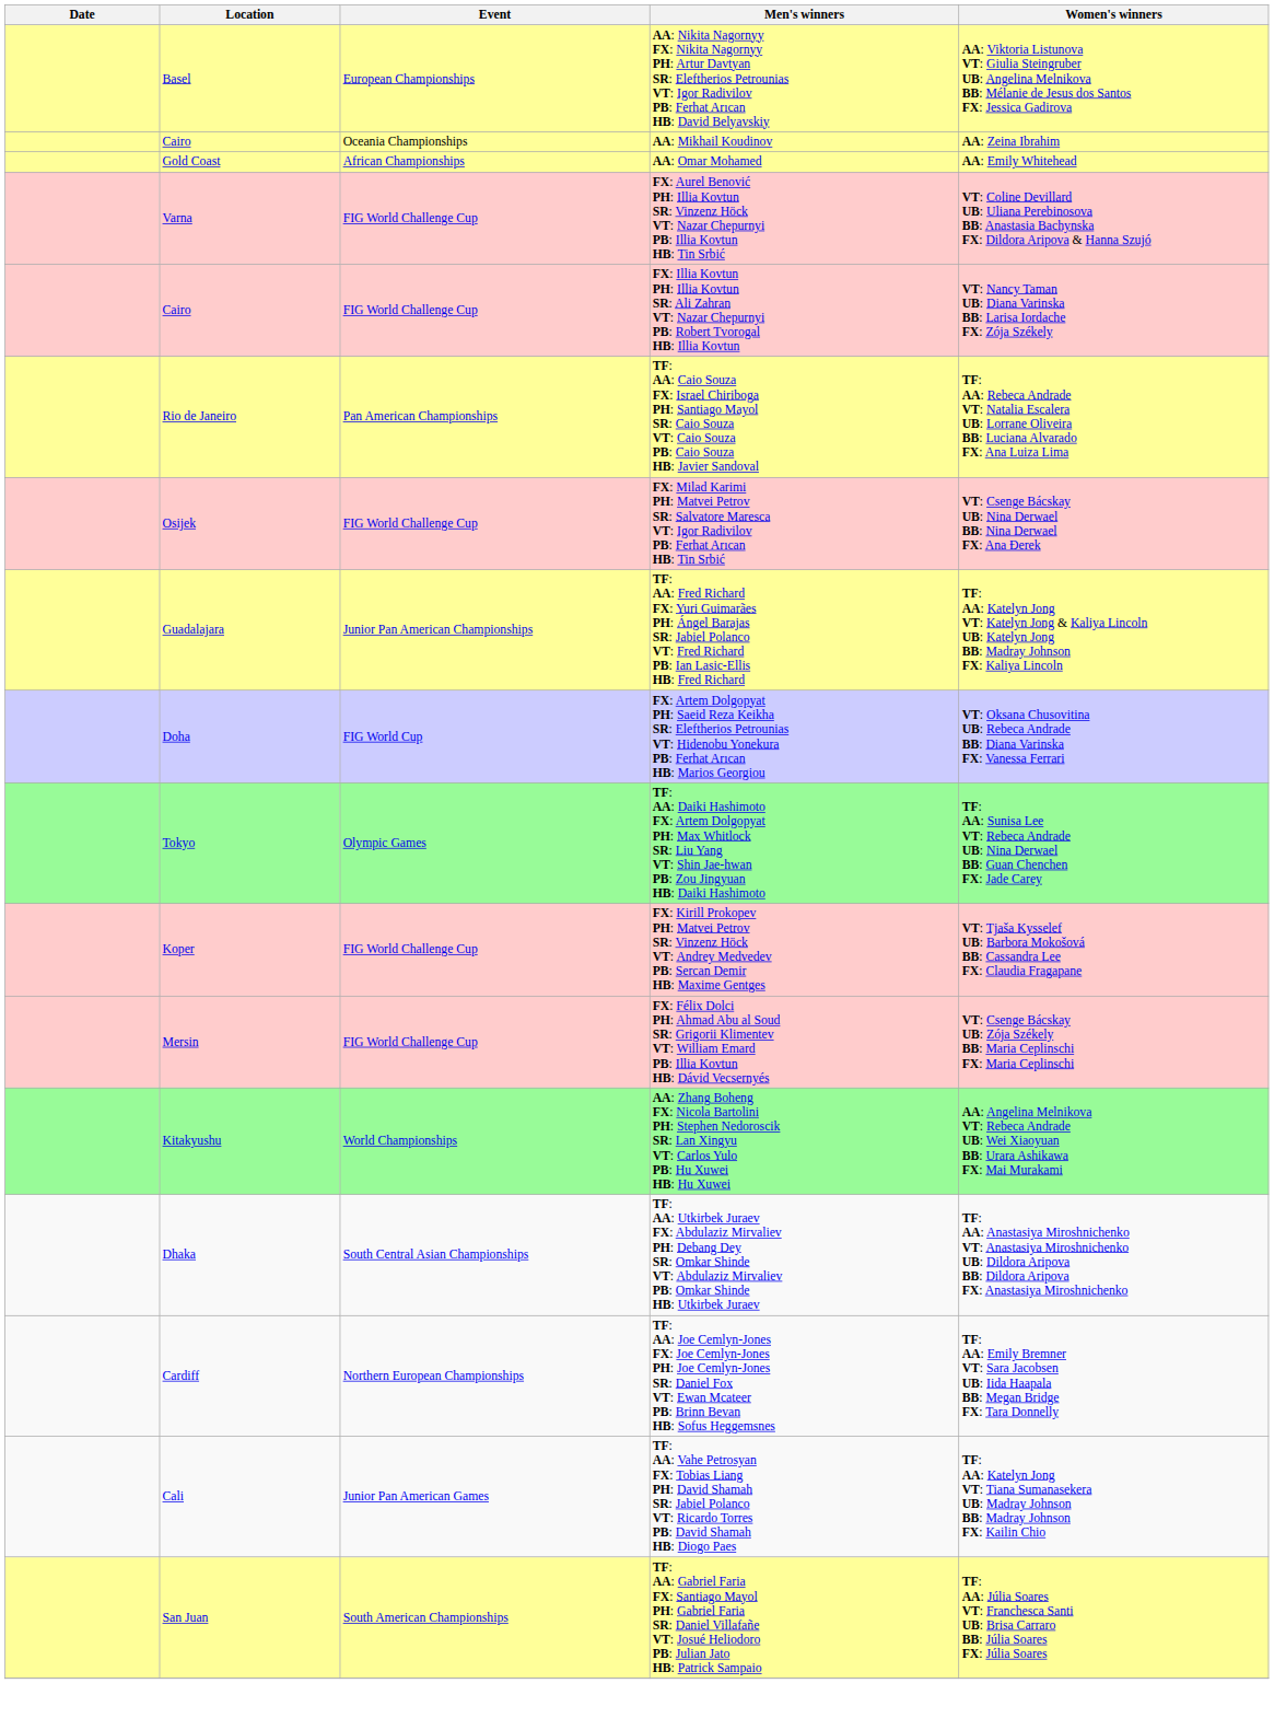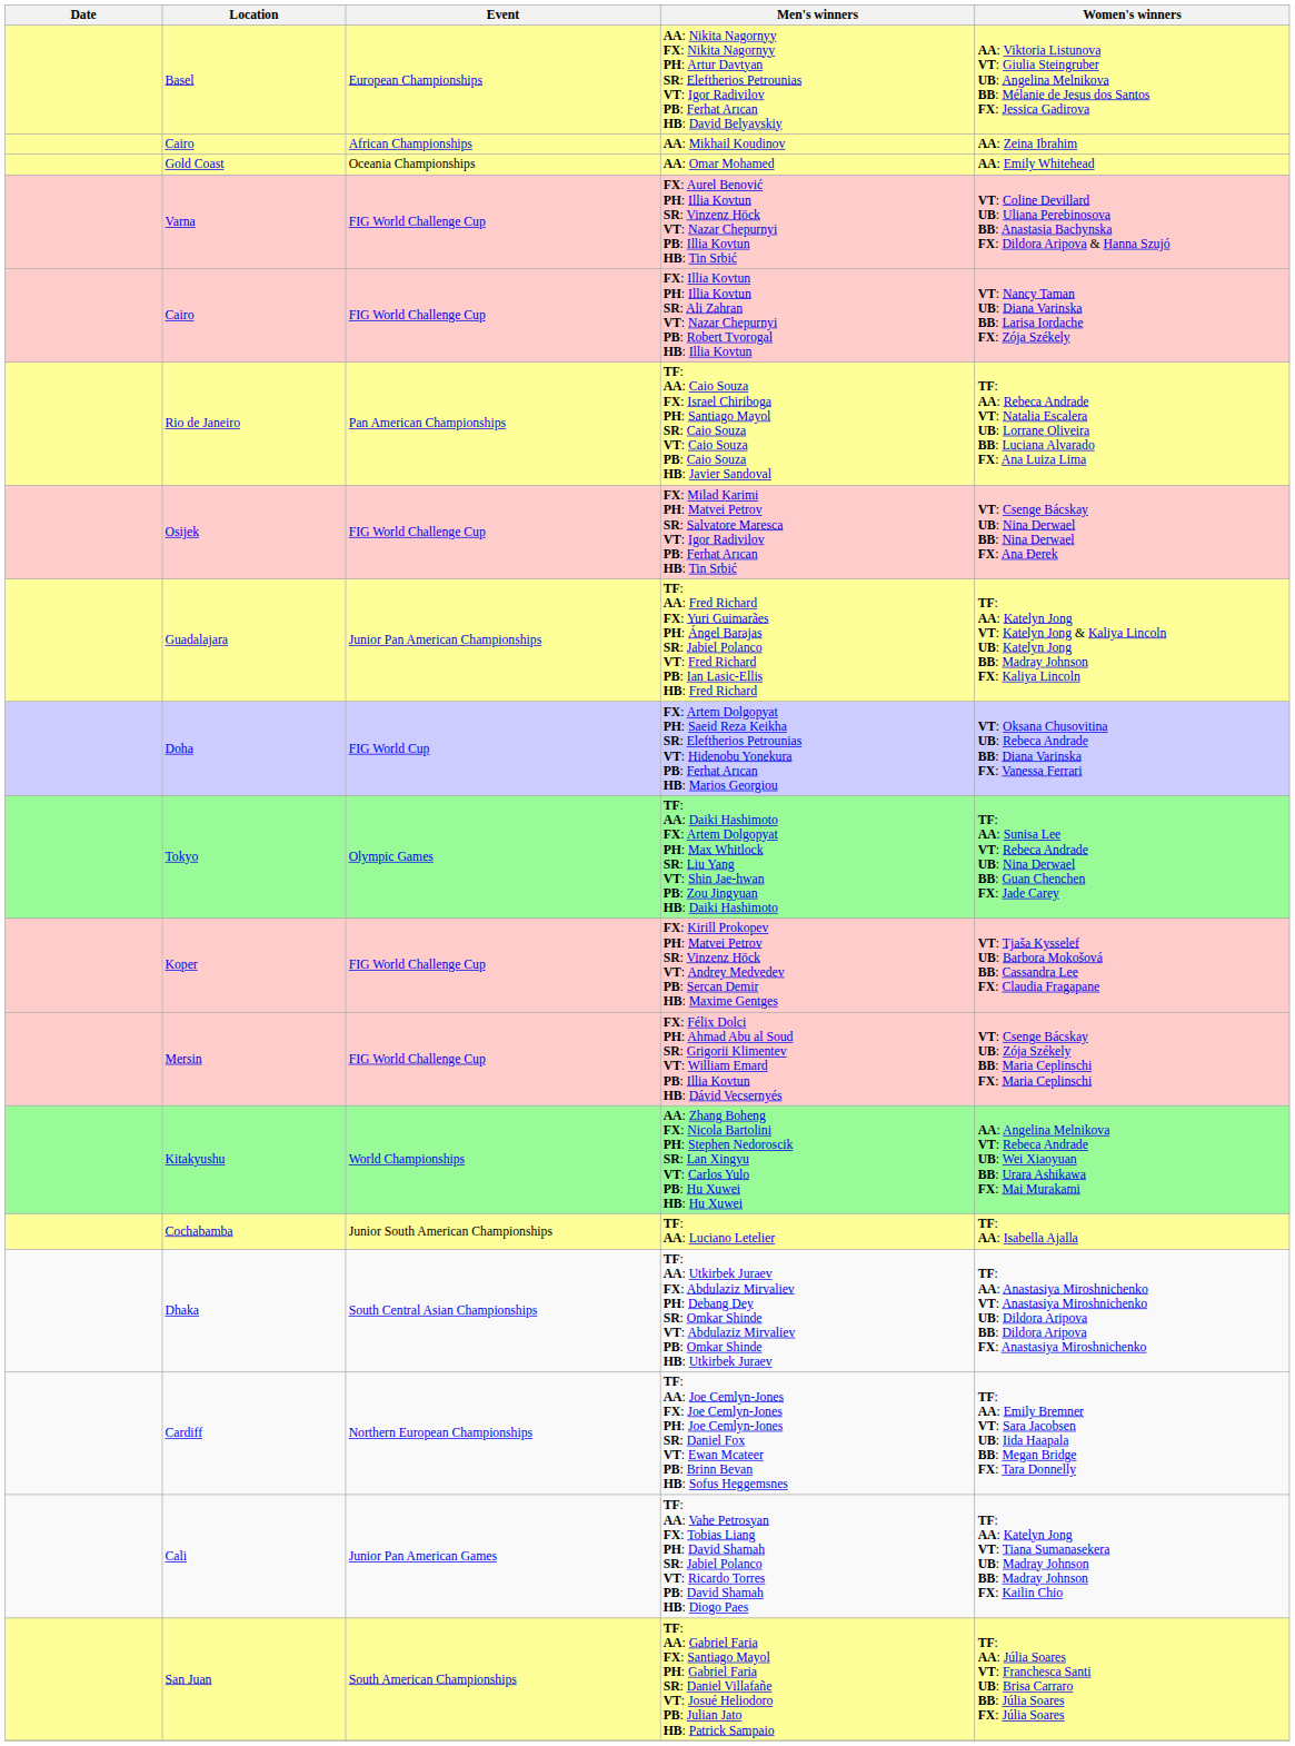 <table class="wikitable sortable" style="width:100%;">
 <tr>
 <th style="text-align:center; width:12%;">Date</th>
 <th style="text-align:center; width:14%;">Location</th>
 <th style="text-align:center; width:24%;">Event</th>
 <th style="text-align:center; width:24%;">Men's winners</th>
 <th style="text-align:center; width:24%;">Women's winners</th>
 </tr>
 <tr bgcolor="FFFF99">
 <td></td>
 <td> <a href='#'>Basel</a></td>
 <td><a href='#'>European Championships</a></td>
 <td><strong>AA</strong>:  <a href='#'>Nikita Nagornyy</a> <br><strong>FX</strong>:  <a href='#'>Nikita Nagornyy</a> <br><strong>PH</strong>:  <a href='#'>Artur Davtyan</a> <br><strong>SR</strong>:  <a href='#'>Eleftherios Petrounias</a> <br> <strong>VT</strong>:  <a href='#'>Igor Radivilov</a> <br><strong>PB</strong>:  <a href='#'>Ferhat Arıcan</a> <br><strong>HB</strong>:  <a href='#'>David Belyavskiy</a></td>
 <td><strong>AA</strong>:  <a href='#'>Viktoria Listunova</a> <br><strong>VT</strong>:  <a href='#'>Giulia Steingruber</a> <br><strong>UB</strong>:  <a href='#'>Angelina Melnikova</a> <br> <strong>BB</strong>:  <a href='#'>Mélanie de Jesus dos Santos</a> <br><strong>FX</strong>:  <a href='#'>Jessica Gadirova</a></td>
 </tr>
 <tr bgcolor="FFFF99">
 <td></td>
 <td> <a href='#'>Cairo</a></td>
-<td>Oceania Championships</td>
+<td><a href='#'>African Championships</a></td>
 <td><strong>AA</strong>:  <a href='#'>Mikhail Koudinov</a></td>
 <td><strong>AA</strong>:  <a href='#'>Zeina Ibrahim</a></td>
 </tr>
 <tr bgcolor="FFFF99">
 <td></td>
 <td> <a href='#'>Gold Coast</a></td>
-<td><a href='#'>African Championships</a></td>
+<td>Oceania Championships</td>
 <td><strong>AA</strong>:  <a href='#'>Omar Mohamed</a></td>
 <td><strong>AA</strong>:  <a href='#'>Emily Whitehead</a></td>
 </tr>
 <tr bgcolor="FFCCCC">
 <td></td>
 <td> <a href='#'>Varna</a></td>
 <td><a href='#'>FIG World Challenge Cup</a></td>
 <td><strong>FX</strong>:  <a href='#'>Aurel Benović</a><br><strong>PH</strong>:  <a href='#'>Illia Kovtun</a><br><strong>SR</strong>:  <a href='#'>Vinzenz Höck</a><br><strong>VT</strong>:  <a href='#'>Nazar Chepurnyi</a><br><strong>PB</strong>:  <a href='#'>Illia Kovtun</a><br><strong>HB</strong>:  <a href='#'>Tin Srbić</a></td>
 <td><strong>VT</strong>:  <a href='#'>Coline Devillard</a><br><strong>UB</strong>:  <a href='#'>Uliana Perebinosova</a><br><strong>BB</strong>:  <a href='#'>Anastasia Bachynska</a><br><strong>FX</strong>:  <a href='#'>Dildora Aripova</a> &  <a href='#'>Hanna Szujó</a></td>
 </tr>
 <tr bgcolor="FFCCCC">
 <td></td>
 <td> <a href='#'>Cairo</a></td>
 <td><a href='#'>FIG World Challenge Cup</a></td>
 <td><strong>FX</strong>:  <a href='#'>Illia Kovtun</a> <br><strong>PH</strong>:  <a href='#'>Illia Kovtun</a> <br><strong>SR</strong>:  <a href='#'>Ali Zahran</a> <br> <strong>VT</strong>:  <a href='#'>Nazar Chepurnyi</a> <br><strong>PB</strong>:  <a href='#'>Robert Tvorogal</a> <br><strong>HB</strong>:  <a href='#'>Illia Kovtun</a></td>
 <td><strong>VT</strong>:  <a href='#'>Nancy Taman</a><br><strong>UB</strong>:  <a href='#'>Diana Varinska</a><br><strong>BB</strong>:  <a href='#'>Larisa Iordache</a><br><strong>FX</strong>:  <a href='#'>Zója Székely</a></td>
 </tr>
 <tr bgcolor="FFFF99">
 <td></td>
 <td> <a href='#'>Rio de Janeiro</a></td>
 <td><a href='#'>Pan American Championships</a></td>
 <td><strong>TF</strong>: <br><strong>AA</strong>:  <a href='#'>Caio Souza</a><br><strong>FX</strong>:  <a href='#'>Israel Chiriboga</a> <br><strong>PH</strong>:  <a href='#'>Santiago Mayol</a> <br><strong>SR</strong>:  <a href='#'>Caio Souza</a><br> <strong>VT</strong>:  <a href='#'>Caio Souza</a> <br><strong>PB</strong>:  <a href='#'>Caio Souza</a> <br><strong>HB</strong>:  <a href='#'>Javier Sandoval</a></td>
 <td><strong>TF</strong>: <br><strong>AA</strong>:  <a href='#'>Rebeca Andrade</a><br><strong>VT</strong>:  <a href='#'>Natalia Escalera</a><br><strong>UB</strong>:  <a href='#'>Lorrane Oliveira</a><br><strong>BB</strong>:  <a href='#'>Luciana Alvarado</a><br><strong>FX</strong>:  <a href='#'>Ana Luiza Lima</a></td>
 </tr>
 <tr bgcolor="FFCCCC">
 <td></td>
 <td> <a href='#'>Osijek</a></td>
 <td><a href='#'>FIG World Challenge Cup</a></td>
 <td><strong>FX</strong>:  <a href='#'>Milad Karimi</a> <br><strong>PH</strong>:  <a href='#'>Matvei Petrov</a> <br><strong>SR</strong>:  <a href='#'>Salvatore Maresca</a> <br> <strong>VT</strong>:  <a href='#'>Igor Radivilov</a> <br><strong>PB</strong>:  <a href='#'>Ferhat Arıcan</a> <br><strong>HB</strong>:  <a href='#'>Tin Srbić</a></td>
 <td><strong>VT</strong>:  <a href='#'>Csenge Bácskay</a><br><strong>UB</strong>:  <a href='#'>Nina Derwael</a><br><strong>BB</strong>:  <a href='#'>Nina Derwael</a><br><strong>FX</strong>:  <a href='#'>Ana Đerek</a></td>
 </tr>
 <tr bgcolor="FFFF99">
 <td></td>
 <td> <a href='#'>Guadalajara</a></td>
 <td><a href='#'>Junior Pan American Championships</a></td>
 <td><strong>TF</strong>: <br><strong>AA</strong>:  <a href='#'>Fred Richard</a><br> <strong>FX</strong>:  <a href='#'>Yuri Guimarães</a> <br><strong>PH</strong>:  <a href='#'>Ángel Barajas</a> <br><strong>SR</strong>:  <a href='#'>Jabiel Polanco</a> <br> <strong>VT</strong>:  <a href='#'>Fred Richard</a> <br><strong>PB</strong>:  <a href='#'>Ian Lasic-Ellis</a> <br><strong>HB</strong>:  <a href='#'>Fred Richard</a></td>
 <td><strong>TF</strong>: <br><strong>AA</strong>:  <a href='#'>Katelyn Jong</a><br><strong>VT</strong>:  <a href='#'>Katelyn Jong</a> &  <a href='#'>Kaliya Lincoln</a><br><strong>UB</strong>:  <a href='#'>Katelyn Jong</a><br><strong>BB</strong>:  <a href='#'>Madray Johnson</a><br><strong>FX</strong>:  <a href='#'>Kaliya Lincoln</a></td>
 </tr>
 <tr bgcolor="#CCCCFF">
 <td><br></td>
 <td> <a href='#'>Doha</a></td>
 <td><a href='#'>FIG World Cup</a></td>
 <td><strong>FX</strong>:  <a href='#'>Artem Dolgopyat</a><br><strong>PH</strong>:  <a href='#'>Saeid Reza Keikha</a><br><strong>SR</strong>:  <a href='#'>Eleftherios Petrounias</a><br> <strong>VT</strong>:  <a href='#'>Hidenobu Yonekura</a> <br><strong>PB</strong>:  <a href='#'>Ferhat Arıcan</a> <br><strong>HB</strong>:  <a href='#'>Marios Georgiou</a></td>
 <td><strong>VT</strong>:  <a href='#'>Oksana Chusovitina</a><br><strong>UB</strong>:  <a href='#'>Rebeca Andrade</a><br><strong>BB</strong>:  <a href='#'>Diana Varinska</a><br><strong>FX</strong>:  <a href='#'>Vanessa Ferrari</a></td>
 </tr>
 <tr bgcolor="98FB98">
 <td></td>
 <td> <a href='#'>Tokyo</a></td>
 <td><a href='#'>Olympic Games</a></td>
 <td><strong>TF</strong>: <br><strong>AA</strong>:  <a href='#'>Daiki Hashimoto</a><br><strong>FX</strong>:  <a href='#'>Artem Dolgopyat</a><br><strong>PH</strong>:  <a href='#'>Max Whitlock</a> <br><strong>SR</strong>:  <a href='#'>Liu Yang</a><br><strong>VT</strong>:  <a href='#'>Shin Jae-hwan</a><br><strong>PB</strong>:  <a href='#'>Zou Jingyuan</a><br><strong>HB</strong>:  <a href='#'>Daiki Hashimoto</a></td>
 <td><strong>TF</strong>: <br><strong>AA</strong>: <a href='#'>Sunisa Lee</a><br><strong>VT</strong>: <a href='#'>Rebeca Andrade</a><br><strong>UB</strong>: <a href='#'>Nina Derwael</a><br><strong>BB</strong>:  <a href='#'>Guan Chenchen</a><br><strong>FX</strong>:  <a href='#'>Jade Carey</a></td>
 </tr>
 <tr bgcolor="FFCCCC">
 <td></td>
 <td> <a href='#'>Koper</a></td>
 <td><a href='#'>FIG World Challenge Cup</a></td>
 <td><strong>FX</strong>:  <a href='#'>Kirill Prokopev</a><br><strong>PH</strong>:  <a href='#'>Matvei Petrov</a><br><strong>SR</strong>:  <a href='#'>Vinzenz Höck</a><br><strong>VT</strong>:  <a href='#'>Andrey Medvedev</a><br><strong>PB</strong>:  <a href='#'>Sercan Demir</a><br><strong>HB</strong>:  <a href='#'>Maxime Gentges</a></td>
 <td><strong>VT</strong>:  <a href='#'>Tjaša Kysselef</a><br><strong>UB</strong>:  <a href='#'>Barbora Mokošová</a><br><strong>BB</strong>:  <a href='#'>Cassandra Lee</a><br><strong>FX</strong>:  <a href='#'>Claudia Fragapane</a></td>
 </tr>
 <tr bgcolor="FFCCCC">
 <td></td>
 <td> <a href='#'>Mersin</a></td>
 <td><a href='#'>FIG World Challenge Cup</a></td>
 <td><strong>FX</strong>:  <a href='#'>Félix Dolci</a><br><strong>PH</strong>:  <a href='#'>Ahmad Abu al Soud</a><br><strong>SR</strong>:  <a href='#'>Grigorii Klimentev</a><br><strong>VT</strong>:  <a href='#'>William Emard</a><br><strong>PB</strong>:  <a href='#'>Illia Kovtun</a><br><strong>HB</strong>:  <a href='#'>Dávid Vecsernyés</a></td>
 <td><strong>VT</strong>:  <a href='#'>Csenge Bácskay</a><br><strong>UB</strong>:  <a href='#'>Zója Székely</a><br><strong>BB</strong>:  <a href='#'>Maria Ceplinschi</a><br><strong>FX</strong>:  <a href='#'>Maria Ceplinschi</a></td>
 </tr>
 <tr bgcolor="98FB98">
 <td></td>
 <td> <a href='#'>Kitakyushu</a></td>
 <td><a href='#'>World Championships</a></td>
 <td><strong>AA</strong>:  <a href='#'>Zhang Boheng</a><br><strong>FX</strong>:  <a href='#'>Nicola Bartolini</a><br><strong>PH</strong>:  <a href='#'>Stephen Nedoroscik</a><br><strong>SR</strong>:  <a href='#'>Lan Xingyu</a><br><strong>VT</strong>:  <a href='#'>Carlos Yulo</a><br><strong>PB</strong>:  <a href='#'>Hu Xuwei</a><br><strong>HB</strong>:  <a href='#'>Hu Xuwei</a></td>
 <td><strong>AA</strong>:  <a href='#'>Angelina Melnikova</a><br><strong>VT</strong>:  <a href='#'>Rebeca Andrade</a><br><strong>UB</strong>:  <a href='#'>Wei Xiaoyuan</a><br><strong>BB</strong>:  <a href='#'>Urara Ashikawa</a><br><strong>FX</strong>:  <a href='#'>Mai Murakami</a></td>
 </tr>
+<tr bgcolor="FFFF99">
+<td></td>
+<td> <a href='#'>Cochabamba</a></td>
+<td>Junior South American Championships</td>
+<td><strong>TF</strong>: <br><strong>AA</strong>:  <a href='#'>Luciano Letelier</a></td>
+<td><strong>TF</strong>: <br><strong>AA</strong>:  <a href='#'>Isabella Ajalla</a></td>
+</tr>
 <tr>
 <td></td>
 <td> <a href='#'>Dhaka</a></td>
 <td><a href='#'>South Central Asian Championships</a></td>
 <td><strong>TF</strong>: <br><strong>AA</strong>:  <a href='#'>Utkirbek Juraev</a><br><strong>FX</strong>:  <a href='#'>Abdulaziz Mirvaliev</a> <br><strong>PH</strong>:  <a href='#'>Debang Dey</a> <br><strong>SR</strong>:  <a href='#'>Omkar Shinde</a><br> <strong>VT</strong>:  <a href='#'>Abdulaziz Mirvaliev</a> <br><strong>PB</strong>:  <a href='#'>Omkar Shinde</a> <br><strong>HB</strong>:  <a href='#'>Utkirbek Juraev</a></td>
 <td><strong>TF</strong>: <br><strong>AA</strong>:  <a href='#'>Anastasiya Miroshnichenko</a><br><strong>VT</strong>:  <a href='#'>Anastasiya Miroshnichenko</a><br><strong>UB</strong>:  <a href='#'>Dildora Aripova</a><br><strong>BB</strong>:  <a href='#'>Dildora Aripova</a><br><strong>FX</strong>:  <a href='#'>Anastasiya Miroshnichenko</a></td>
 </tr>
 <tr>
 <td></td>
 <td> <a href='#'>Cardiff</a></td>
 <td><a href='#'>Northern European Championships</a></td>
 <td><strong>TF</strong>: <br><strong>AA</strong>:  <a href='#'>Joe Cemlyn-Jones</a><br><strong>FX</strong>:  <a href='#'>Joe Cemlyn-Jones</a> <br><strong>PH</strong>:  <a href='#'>Joe Cemlyn-Jones</a> <br><strong>SR</strong>:  <a href='#'>Daniel Fox</a><br> <strong>VT</strong>:  <a href='#'>Ewan Mcateer</a> <br><strong>PB</strong>:  <a href='#'>Brinn Bevan</a> <br><strong>HB</strong>:  <a href='#'>Sofus Heggemsnes</a></td>
 <td><strong>TF</strong>: <br><strong>AA</strong>:  <a href='#'>Emily Bremner</a><br><strong>VT</strong>:  <a href='#'>Sara Jacobsen</a><br><strong>UB</strong>:  <a href='#'>Iida Haapala</a><br><strong>BB</strong>:  <a href='#'>Megan Bridge</a><br><strong>FX</strong>:  <a href='#'>Tara Donnelly</a></td>
 </tr>
 <tr>
 <td></td>
 <td> <a href='#'>Cali</a></td>
 <td><a href='#'>Junior Pan American Games</a></td>
 <td><strong>TF</strong>: <br><strong>AA</strong>:  <a href='#'>Vahe Petrosyan</a><br><strong>FX</strong>:  <a href='#'>Tobias Liang</a> <br><strong>PH</strong>:  <a href='#'>David Shamah</a> <br><strong>SR</strong>:  <a href='#'>Jabiel Polanco</a><br> <strong>VT</strong>:  <a href='#'>Ricardo Torres</a> <br><strong>PB</strong>:  <a href='#'>David Shamah</a> <br><strong>HB</strong>:  <a href='#'>Diogo Paes</a></td>
 <td><strong>TF</strong>: <br><strong>AA</strong>:  <a href='#'>Katelyn Jong</a><br><strong>VT</strong>:  <a href='#'>Tiana Sumanasekera</a><br><strong>UB</strong>:  <a href='#'>Madray Johnson</a><br><strong>BB</strong>:  <a href='#'>Madray Johnson</a><br><strong>FX</strong>:  <a href='#'>Kailin Chio</a></td>
 </tr>
 <tr bgcolor="FFFF99">
 <td></td>
 <td> <a href='#'>San Juan</a></td>
 <td><a href='#'>South American Championships</a></td>
 <td><strong>TF</strong>: <br><strong>AA</strong>:  <a href='#'>Gabriel Faria</a><br><strong>FX</strong>:  <a href='#'>Santiago Mayol</a> <br><strong>PH</strong>:  <a href='#'>Gabriel Faria</a> <br><strong>SR</strong>:  <a href='#'>Daniel Villafañe</a><br> <strong>VT</strong>:  <a href='#'>Josué Heliodoro</a> <br><strong>PB</strong>:  <a href='#'>Julian Jato</a> <br><strong>HB</strong>:  <a href='#'>Patrick Sampaio</a></td>
 <td><strong>TF</strong>: <br><strong>AA</strong>:  <a href='#'>Júlia Soares</a><br><strong>VT</strong>:  <a href='#'>Franchesca Santi</a><br><strong>UB</strong>:  <a href='#'>Brisa Carraro</a><br><strong>BB</strong>:  <a href='#'>Júlia Soares</a><br><strong>FX</strong>:  <a href='#'>Júlia Soares</a></td>
 </tr>
 <tr bgcolor="FFFF99">
 </tr>
 </table>
